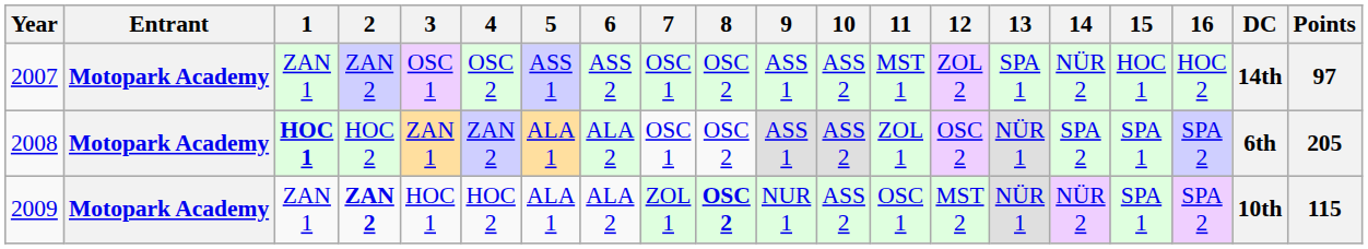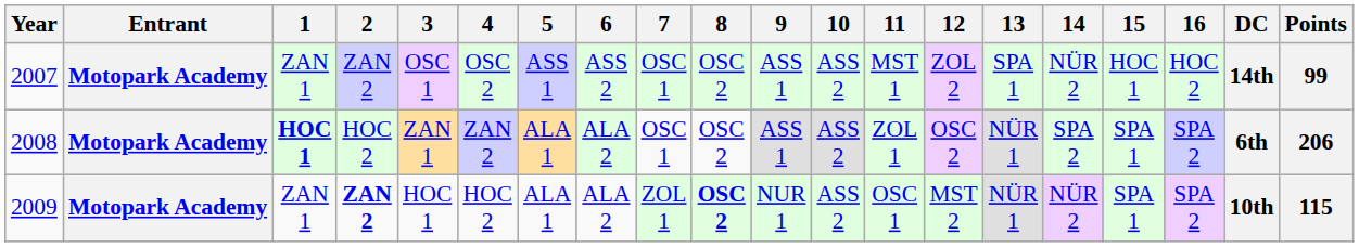 <table class="wikitable" style="text-align:center; font-size:85%">
 <tr>
 <th>Year</th>
 <th>Entrant</th>
 <th>1</th>
 <th>2</th>
 <th>3</th>
 <th>4</th>
 <th>5</th>
 <th>6</th>
 <th>7</th>
 <th>8</th>
 <th>9</th>
 <th>10</th>
 <th>11</th>
 <th>12</th>
 <th>13</th>
 <th>14</th>
 <th>15</th>
 <th>16</th>
 <th>DC</th>
 <th>Points</th>
 </tr>
 <tr>
 <td><a href='#'>2007</a></td>
 <th nowrap><a href='#'>Motopark Academy</a></th>
 <td style="background:#dfffdf;"><a href='#'>ZAN<br>1</a><br></td>
 <td style="background:#cfcfff;"><a href='#'>ZAN<br>2</a><br></td>
 <td style="background:#efcfff;"><a href='#'>OSC<br>1</a><br></td>
 <td style="background:#dfffdf;"><a href='#'>OSC<br>2</a><br></td>
 <td style="background:#cfcfff;"><a href='#'>ASS<br>1</a><br></td>
 <td style="background:#dfffdf;"><a href='#'>ASS<br>2</a><br></td>
 <td style="background:#dfffdf;"><a href='#'>OSC<br>1</a><br></td>
 <td style="background:#dfffdf;"><a href='#'>OSC<br>2</a><br></td>
 <td style="background:#dfffdf;"><a href='#'>ASS<br>1</a><br></td>
 <td style="background:#dfffdf;"><a href='#'>ASS<br>2</a><br></td>
 <td style="background:#dfffdf;"><a href='#'>MST<br>1</a><br></td>
 <td style="background:#efcfff;"><a href='#'>ZOL<br>2</a><br></td>
 <td style="background:#dfffdf;"><a href='#'>SPA<br>1</a><br></td>
 <td style="background:#dfffdf;"><a href='#'>NÜR<br>2</a><br></td>
 <td style="background:#dfffdf;"><a href='#'>HOC<br>1</a><br></td>
 <td style="background:#dfffdf;"><a href='#'>HOC<br>2</a><br></td>
 <th>14th</th>
-<th>97</th>
+<th>99</th>
 </tr>
 <tr>
 <td><a href='#'>2008</a></td>
 <th nowrap><a href='#'>Motopark Academy</a></th>
 <td style="background:#dfffdf;"><strong><a href='#'>HOC<br>1</a><br></strong></td>
 <td style="background:#dfffdf;"><a href='#'>HOC<br>2</a><br></td>
 <td style="background:#ffdf9f;"><a href='#'>ZAN<br>1</a><br></td>
 <td style="background:#cfcfff;"><a href='#'>ZAN<br>2</a><br></td>
 <td style="background:#ffdf9f;"><a href='#'>ALA<br>1</a><br></td>
 <td style="background:#dfffdf;"><a href='#'>ALA<br>2</a><br></td>
 <td style="background:#;"><a href='#'>OSC<br>1</a><br></td>
 <td style="background:#;"><a href='#'>OSC<br>2</a><br></td>
 <td style="background:#dfdfdf;"><a href='#'>ASS<br>1</a><br></td>
 <td style="background:#dfdfdf;"><a href='#'>ASS<br>2</a><br></td>
 <td style="background:#dfffdf;"><a href='#'>ZOL<br>1</a><br></td>
 <td style="background:#efcfff;"><a href='#'>OSC<br>2</a><br></td>
 <td style="background:#dfdfdf;"><a href='#'>NÜR<br>1</a><br></td>
 <td style="background:#dfffdf;"><a href='#'>SPA<br>2</a><br></td>
 <td style="background:#dfffdf;"><a href='#'>SPA<br>1</a><br></td>
 <td style="background:#cfcfff;"><a href='#'>SPA<br>2</a><br></td>
 <th>6th</th>
-<th>205</th>
+<th>206</th>
 </tr>
 <tr>
 <td><a href='#'>2009</a></td>
 <th nowrap><a href='#'>Motopark Academy</a></th>
 <td style="background:#;"><a href='#'>ZAN<br>1</a><br></td>
 <td style="background:#;"><strong><a href='#'>ZAN<br>2</a><br></strong></td>
 <td style="background:#;"><a href='#'>HOC<br>1</a><br></td>
 <td style="background:#;"><a href='#'>HOC<br>2</a><br></td>
 <td style="background:#;"><a href='#'>ALA<br>1</a><br></td>
 <td style="background:#;"><a href='#'>ALA<br>2</a><br></td>
 <td style="background:#dfffdf;"><a href='#'>ZOL<br>1</a><br></td>
 <td style="background:#dfffdf;"><strong><a href='#'>OSC<br>2</a><br></strong></td>
 <td style="background:#dfffdf;"><a href='#'>NUR<br>1</a><br></td>
 <td style="background:#dfffdf;"><a href='#'>ASS<br>2</a><br></td>
 <td style="background:#dfffdf;"><a href='#'>OSC<br>1</a><br></td>
 <td style="background:#dfffdf;"><a href='#'>MST<br>2</a><br></td>
 <td style="background:#dfdfdf;"><a href='#'>NÜR<br>1</a><br></td>
 <td style="background:#efcfff;"><a href='#'>NÜR<br>2</a><br></td>
 <td style="background:#dfffdf;"><a href='#'>SPA<br>1</a><br></td>
 <td style="background:#efcfff;"><a href='#'>SPA<br>2</a><br></td>
 <th>10th</th>
 <th>115</th>
 </tr>
 </table>
